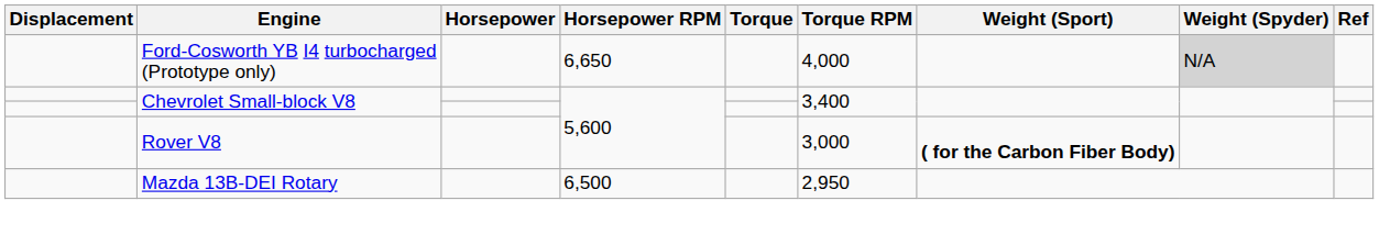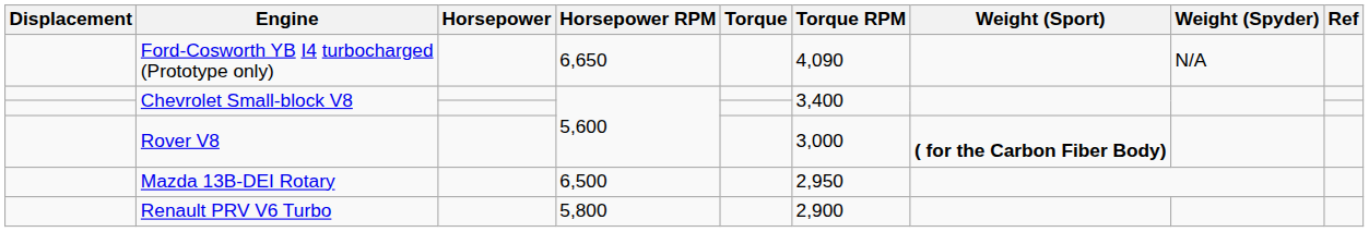 <table class="wikitable sortable">
 <tr>
 <th>Displacement</th>
 <th>Engine</th>
 <th>Horsepower</th>
 <th>Horsepower RPM</th>
 <th>Torque</th>
 <th>Torque RPM</th>
 <th>Weight (Sport)</th>
 <th>Weight (Spyder)</th>
 <th>Ref</th>
 </tr>
 <tr>
 <td></td>
 <td><a href='#'>Ford-Cosworth YB</a> <a href='#'>I4</a> <a href='#'>turbocharged</a><br>(Prototype only)</td>
 <td></td>
 <td>6,650</td>
 <td></td>
-<td>4,000</td>
+<td>4,090</td>
 <td></td>
-<td style="background: lightgrey;">N/A</td>
+<td>N/A</td>
 <td></td>
 </tr>
 <tr>
 <td></td>
 <td rowspan="2"><a href='#'>Chevrolet Small-block V8</a></td>
 <td></td>
 <td rowspan="3">5,600</td>
 <td></td>
 <td rowspan="2">3,400</td>
 <td rowspan="2"></td>
 <td rowspan="2"></td>
 <td></td>
 </tr>
 <tr>
 <td></td>
 <td></td>
 <td></td>
 <td></td>
 </tr>
 <tr>
 <td></td>
 <td><a href='#'>Rover V8</a></td>
 <td></td>
 <td></td>
 <td>3,000</td>
 <td><strong><br>( for the Carbon Fiber Body)</strong></td>
 <td></td>
 <td></td>
 </tr>
 <tr>
 <td></td>
 <td><a href='#'>Mazda 13B-DEI Rotary</a></td>
 <td></td>
 <td>6,500</td>
 <td></td>
 <td>2,950</td>
 <td colspan="2"></td>
 <td></td>
 </tr>
+<tr>
+<td></td>
+<td><a href='#'>Renault PRV V6 Turbo</a></td>
+<td></td>
+<td>5,800</td>
+<td></td>
+<td>2,900</td>
+<td></td>
+<td></td>
+<td></td>
+</tr>
 </table>
